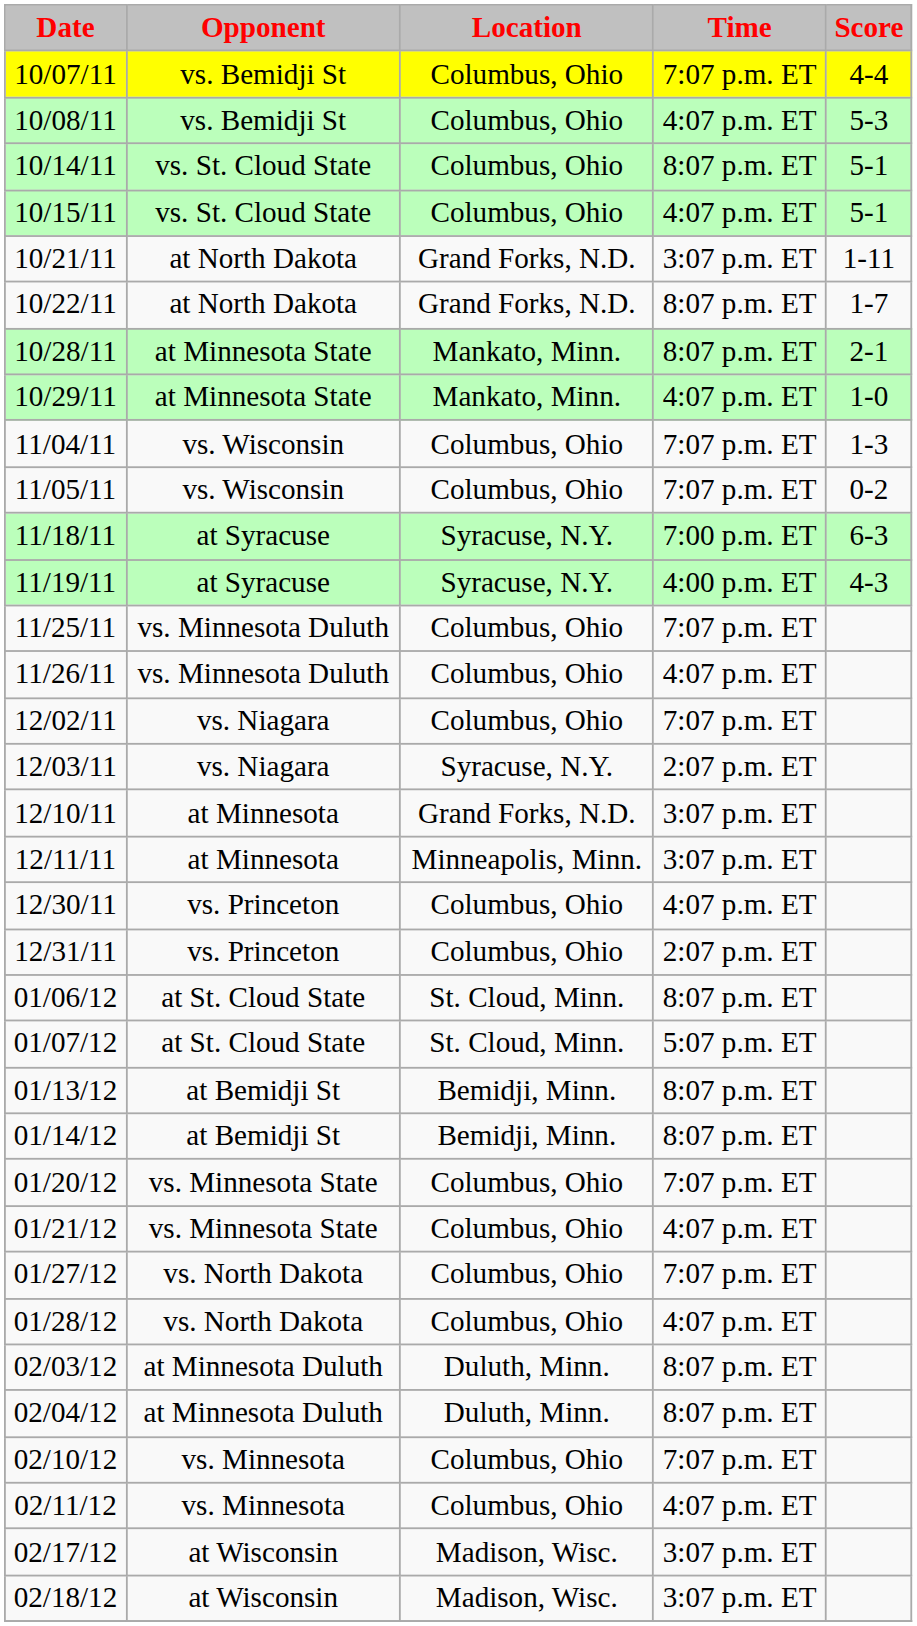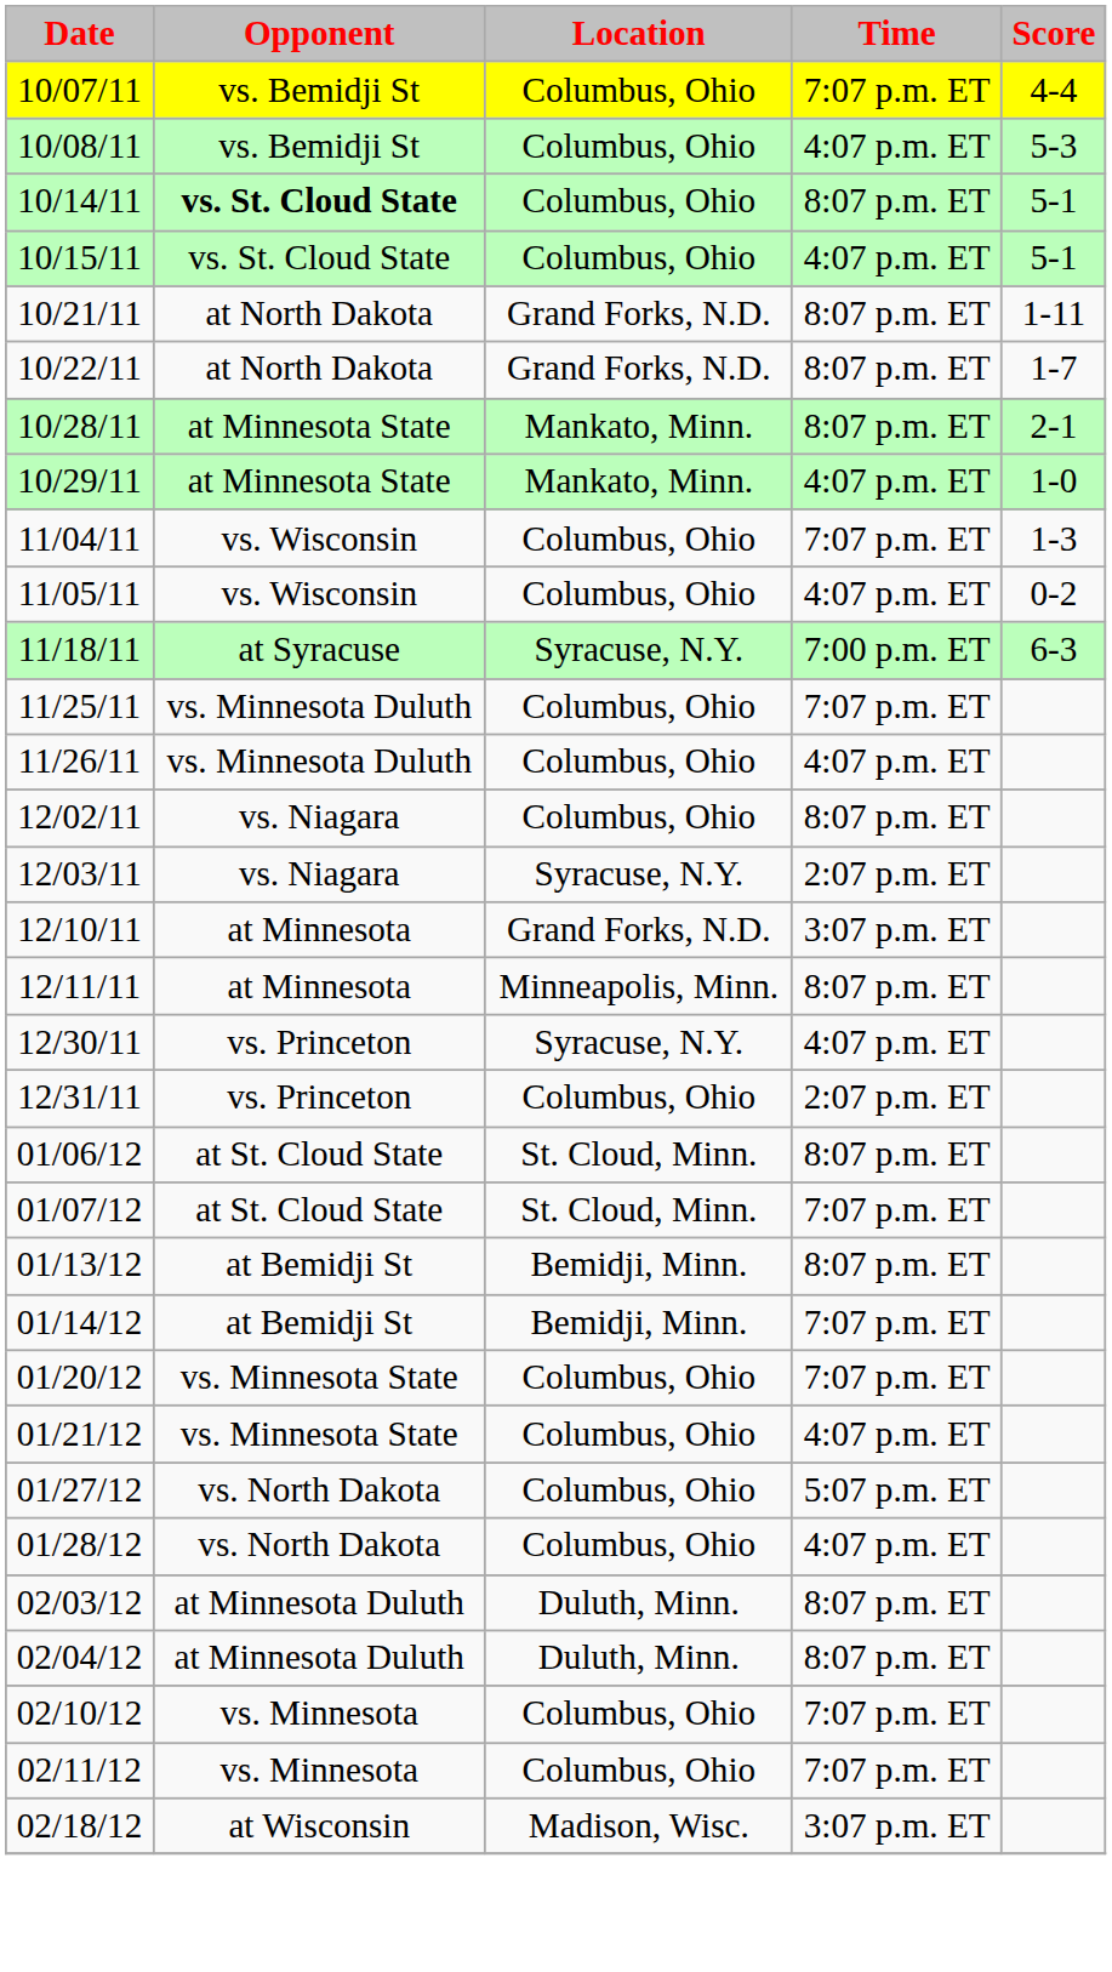 <table class="wikitable" width="80%">
 <tr align="center"  style=" background:silver;color:red;">
 <td><strong>Date</strong></td>
 <td><strong>Opponent</strong></td>
 <td><strong>Location</strong></td>
 <td><strong>Time</strong></td>
 <td><strong>Score</strong></td>
 </tr>
 <tr align="center" bgcolor="yellow">
 <td>10/07/11</td>
 <td>vs. Bemidji St</td>
 <td>Columbus, Ohio</td>
 <td>7:07 p.m. ET</td>
 <td>4-4</td>
 </tr>
 <tr align="center" bgcolor="bbffbb">
 <td>10/08/11</td>
 <td>vs. Bemidji St</td>
 <td>Columbus, Ohio</td>
 <td>4:07 p.m. ET</td>
 <td>5-3</td>
 </tr>
 <tr align="center" bgcolor="bbffbb">
 <td>10/14/11</td>
-<td>vs. St. Cloud State</td>
+<td><strong>vs. St. Cloud State</strong></td>
 <td>Columbus, Ohio</td>
 <td>8:07 p.m. ET</td>
 <td>5-1</td>
 </tr>
 <tr align="center" bgcolor="bbffbb">
 <td>10/15/11</td>
 <td>vs. St. Cloud State</td>
 <td>Columbus, Ohio</td>
 <td>4:07 p.m. ET</td>
 <td>5-1</td>
 </tr>
 <tr align="center" bgcolor="">
 <td>10/21/11</td>
 <td>at North Dakota</td>
 <td>Grand Forks, N.D.</td>
-<td>3:07 p.m. ET</td>
+<td>8:07 p.m. ET</td>
 <td>1-11</td>
 </tr>
 <tr align="center" bgcolor="">
 <td>10/22/11</td>
 <td>at North Dakota</td>
 <td>Grand Forks, N.D.</td>
 <td>8:07 p.m. ET</td>
 <td>1-7</td>
 </tr>
 <tr align="center" bgcolor="bbffbb">
 <td>10/28/11</td>
 <td>at Minnesota State</td>
 <td>Mankato, Minn.</td>
 <td>8:07 p.m. ET</td>
 <td>2-1</td>
 </tr>
 <tr align="center" bgcolor="bbffbb">
 <td>10/29/11</td>
 <td>at Minnesota State</td>
 <td>Mankato, Minn.</td>
 <td>4:07 p.m. ET</td>
 <td>1-0</td>
 </tr>
 <tr align="center" bgcolor="">
 <td>11/04/11</td>
 <td>vs. Wisconsin</td>
 <td>Columbus, Ohio</td>
 <td>7:07 p.m. ET</td>
 <td>1-3</td>
 </tr>
 <tr align="center" bgcolor="">
 <td>11/05/11</td>
 <td>vs. Wisconsin</td>
 <td>Columbus, Ohio</td>
-<td>7:07 p.m. ET</td>
+<td>4:07 p.m. ET</td>
 <td>0-2</td>
 </tr>
 <tr align="center" bgcolor="bbffbb">
 <td>11/18/11</td>
 <td>at Syracuse</td>
 <td>Syracuse, N.Y.</td>
 <td>7:00 p.m. ET</td>
 <td>6-3</td>
-</tr>
-<tr align="center" bgcolor="bbffbb">
-<td>11/19/11</td>
-<td>at Syracuse</td>
-<td>Syracuse, N.Y.</td>
-<td>4:00 p.m. ET</td>
-<td>4-3</td>
 </tr>
 <tr align="center" bgcolor="">
 <td>11/25/11</td>
 <td>vs. Minnesota Duluth</td>
 <td>Columbus, Ohio</td>
 <td>7:07 p.m. ET</td>
 <td></td>
 </tr>
 <tr align="center" bgcolor="">
 <td>11/26/11</td>
 <td>vs. Minnesota Duluth</td>
 <td>Columbus, Ohio</td>
 <td>4:07 p.m. ET</td>
 <td></td>
 </tr>
 <tr align="center" bgcolor="">
 <td>12/02/11</td>
 <td>vs. Niagara</td>
 <td>Columbus, Ohio</td>
-<td>7:07 p.m. ET</td>
+<td>8:07 p.m. ET</td>
 <td></td>
 </tr>
 <tr align="center" bgcolor="">
 <td>12/03/11</td>
 <td>vs. Niagara</td>
 <td>Syracuse, N.Y.</td>
 <td>2:07 p.m. ET</td>
 <td></td>
 </tr>
 <tr align="center" bgcolor="">
 <td>12/10/11</td>
 <td>at Minnesota</td>
 <td>Grand Forks, N.D.</td>
 <td>3:07 p.m. ET</td>
 <td></td>
 </tr>
 <tr align="center" bgcolor="">
 <td>12/11/11</td>
 <td>at Minnesota</td>
 <td>Minneapolis, Minn.</td>
-<td>3:07 p.m. ET</td>
+<td>8:07 p.m. ET</td>
 <td></td>
 </tr>
 <tr align="center" bgcolor="">
 <td>12/30/11</td>
 <td>vs. Princeton</td>
-<td>Columbus, Ohio</td>
+<td>Syracuse, N.Y.</td>
 <td>4:07 p.m. ET</td>
 <td></td>
 </tr>
 <tr align="center" bgcolor="">
 <td>12/31/11</td>
 <td>vs. Princeton</td>
 <td>Columbus, Ohio</td>
 <td>2:07 p.m. ET</td>
 <td></td>
 </tr>
 <tr align="center" bgcolor="">
 <td>01/06/12</td>
 <td>at St. Cloud State</td>
 <td>St. Cloud, Minn.</td>
 <td>8:07 p.m. ET</td>
 <td></td>
 </tr>
 <tr align="center" bgcolor="">
 <td>01/07/12</td>
 <td>at St. Cloud State</td>
 <td>St. Cloud, Minn.</td>
-<td>5:07 p.m. ET</td>
+<td>7:07 p.m. ET</td>
 <td></td>
 </tr>
 <tr align="center" bgcolor="">
 <td>01/13/12</td>
 <td>at Bemidji St</td>
 <td>Bemidji, Minn.</td>
 <td>8:07 p.m. ET</td>
 <td></td>
 </tr>
 <tr align="center" bgcolor="">
 <td>01/14/12</td>
 <td>at Bemidji St</td>
 <td>Bemidji, Minn.</td>
-<td>8:07 p.m. ET</td>
+<td>7:07 p.m. ET</td>
 <td></td>
 </tr>
 <tr align="center" bgcolor="">
 <td>01/20/12</td>
 <td>vs. Minnesota State</td>
 <td>Columbus, Ohio</td>
 <td>7:07 p.m. ET</td>
 <td></td>
 </tr>
 <tr align="center" bgcolor="">
 <td>01/21/12</td>
 <td>vs. Minnesota State</td>
 <td>Columbus, Ohio</td>
 <td>4:07 p.m. ET</td>
 <td></td>
 </tr>
 <tr align="center" bgcolor="">
 <td>01/27/12</td>
 <td>vs. North Dakota</td>
 <td>Columbus, Ohio</td>
-<td>7:07 p.m. ET</td>
+<td>5:07 p.m. ET</td>
 <td></td>
 </tr>
 <tr align="center" bgcolor="">
 <td>01/28/12</td>
 <td>vs. North Dakota</td>
 <td>Columbus, Ohio</td>
 <td>4:07 p.m. ET</td>
 <td></td>
 </tr>
 <tr align="center" bgcolor="">
 <td>02/03/12</td>
 <td>at Minnesota Duluth</td>
 <td>Duluth, Minn.</td>
 <td>8:07 p.m. ET</td>
 <td></td>
 </tr>
 <tr align="center" bgcolor="">
 <td>02/04/12</td>
 <td>at Minnesota Duluth</td>
 <td>Duluth, Minn.</td>
 <td>8:07 p.m. ET</td>
 <td></td>
 </tr>
 <tr align="center" bgcolor="">
 <td>02/10/12</td>
 <td>vs. Minnesota</td>
 <td>Columbus, Ohio</td>
 <td>7:07 p.m. ET</td>
 <td></td>
 </tr>
 <tr align="center" bgcolor="">
 <td>02/11/12</td>
 <td>vs. Minnesota</td>
 <td>Columbus, Ohio</td>
-<td>4:07 p.m. ET</td>
-<td></td>
-</tr>
-<tr align="center" bgcolor="">
-<td>02/17/12</td>
-<td>at Wisconsin</td>
-<td>Madison, Wisc.</td>
-<td>3:07 p.m. ET</td>
+<td>7:07 p.m. ET</td>
 <td></td>
 </tr>
 <tr align="center" bgcolor="">
 <td>02/18/12</td>
 <td>at Wisconsin</td>
 <td>Madison, Wisc.</td>
 <td>3:07 p.m. ET</td>
 <td></td>
 </tr>
 <tr align="center" bgcolor="">
 </tr>
 </table>
